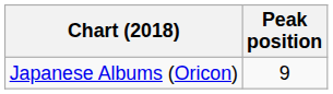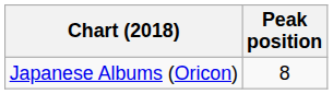 <table class="wikitable">
 <tr>
 <th align="left">Chart (2018)</th>
 <th style="text-align:center;">Peak<br>position</th>
 </tr>
 <tr>
 <td align="left"><a href='#'>Japanese Albums</a> (<a href='#'>Oricon</a>)</td>
-<td style="text-align:center;">9</td>
+<td style="text-align:center;">8</td>
 </tr>
 </table>
